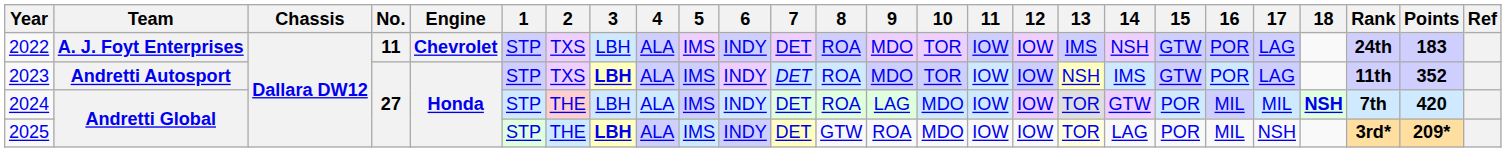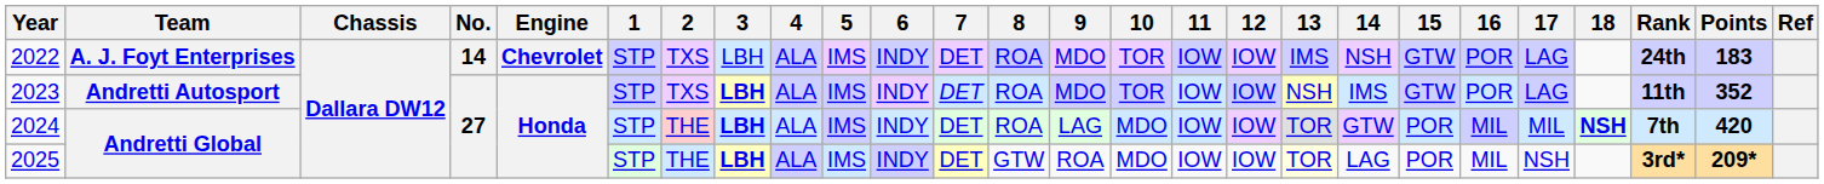 <table class="wikitable" style="text-align:center; font-size:85%">
 <tr>
 <th>Year</th>
 <th>Team</th>
 <th>Chassis</th>
 <th>No.</th>
 <th>Engine</th>
 <th>1</th>
 <th>2</th>
 <th>3</th>
 <th>4</th>
 <th>5</th>
 <th>6</th>
 <th>7</th>
 <th>8</th>
 <th>9</th>
 <th>10</th>
 <th>11</th>
 <th>12</th>
 <th>13</th>
 <th>14</th>
 <th>15</th>
 <th>16</th>
 <th>17</th>
 <th>18</th>
 <th>Rank</th>
 <th>Points</th>
 <th>Ref</th>
 </tr>
 <tr>
 <td><a href='#'>2022</a></td>
 <th nowrap><a href='#'>A. J. Foyt Enterprises</a></th>
 <th rowspan=4 nowrap><a href='#'>Dallara DW12</a></th>
-<th>11</th>
+<th>14</th>
 <th rowspan=1><a href='#'>Chevrolet</a></th>
 <td style="background:#CFCFFF;"><a href='#'>STP</a><br></td>
 <td style="background:#EFCFFF;"><a href='#'>TXS</a><br></td>
 <td style="background:#CFEAFF;"><a href='#'>LBH</a><br></td>
 <td style="background:#CFCFFF;"><a href='#'>ALA</a><br></td>
 <td style="background:#EFCFFF;"><a href='#'>IMS</a><br></td>
 <td style="background:#CFCFFF;"><a href='#'>INDY</a><br></td>
 <td style="background:#EFCFFF;"><a href='#'>DET</a><br></td>
 <td style="background:#CFCFFF;"><a href='#'>ROA</a><br></td>
 <td style="background:#EFCFFF;"><a href='#'>MDO</a><br></td>
 <td style="background:#EFCFFF;"><a href='#'>TOR</a><br></td>
 <td style="background:#CFCFFF;"><a href='#'>IOW</a><br></td>
 <td style="background:#EFCFFF;"><a href='#'>IOW</a><br></td>
 <td style="background:#CFCFFF;"><a href='#'>IMS</a><br></td>
 <td style="background:#EFCFFF;"><a href='#'>NSH</a><br></td>
 <td style="background:#CFCFFF;"><a href='#'>GTW</a><br></td>
 <td style="background:#CFCFFF;"><a href='#'>POR</a><br></td>
 <td style="background:#CFCFFF;"><a href='#'>LAG</a><br></td>
 <td></td>
 <th style="background:#CFCFFF;">24th</th>
 <th style="background:#CFCFFF;">183</th>
 <th></th>
 </tr>
 <tr>
 <td><a href='#'>2023</a></td>
 <th nowrap><a href='#'>Andretti Autosport</a></th>
 <th rowspan=3>27</th>
 <th rowspan=3><a href='#'>Honda</a></th>
 <td style="background:#CFCFFF;"><a href='#'>STP</a><br></td>
 <td style="background:#EFCFFF;"><a href='#'>TXS</a><br></td>
 <td style="background:#FFFFBF;"><strong><a href='#'>LBH</a></strong><br></td>
 <td style="background:#CFCFFF;"><a href='#'>ALA</a><br></td>
 <td style="background:#CFCFFF;"><a href='#'>IMS</a><br></td>
 <td style="background:#EFCFFF;"><a href='#'>INDY</a><br></td>
 <td style="background:#CFEAFF;"><em><a href='#'>DET</a></em><br></td>
 <td style="background:#CFEAFF;"><a href='#'>ROA</a><br></td>
 <td style="background:#CFCFFF;"><a href='#'>MDO</a><br></td>
 <td style="background:#CFCFFF;"><a href='#'>TOR</a><br></td>
 <td style="background:#CFEAFF;"><a href='#'>IOW</a><br></td>
 <td style="background:#CFCFFF;"><a href='#'>IOW</a><br></td>
 <td style="background:#FFFFBF;"><a href='#'>NSH</a><br></td>
 <td style="background:#CFEAFF;"><a href='#'>IMS</a><br></td>
 <td style="background:#CFCFFF;"><a href='#'>GTW</a><br></td>
 <td style="background:#CFEAFF;"><a href='#'>POR</a><br></td>
 <td style="background:#CFCFFF;"><a href='#'>LAG</a><br></td>
 <td></td>
 <th style="background:#CFCFFF;">11th</th>
 <th style="background:#CFCFFF;">352</th>
 <th></th>
 </tr>
 <tr>
 <td><a href='#'>2024</a></td>
 <th rowspan=2><a href='#'>Andretti Global</a></th>
 <td style="background:#CFEAFF;"><a href='#'>STP</a><br></td>
 <td style="background:#FFCFCF;"><a href='#'>THE</a><br></td>
-<td style="background:#CFEAFF;"><a href='#'>LBH</a><br></td>
+<td style="background:#CFEAFF;"><strong><a href='#'>LBH</a><br></strong></td>
 <td style="background:#CFEAFF;"><a href='#'>ALA</a><br></td>
 <td style="background:#CFCFFF;"><a href='#'>IMS</a><br></td>
 <td style="background:#CFEAFF;"><a href='#'>INDY</a><br></td>
 <td style="background:#DFFFDF;"><a href='#'>DET</a><br></td>
 <td style="background:#DFFFDF;"><a href='#'>ROA</a><br></td>
 <td style="background:#DFFFDF;"><a href='#'>LAG</a><br></td>
 <td style="background:#CFEAFF;"><a href='#'>MDO</a><br></td>
 <td style="background:#CFEAFF;"><a href='#'>IOW</a><br></td>
 <td style="background:#EFCFFF;"><a href='#'>IOW</a><br></td>
 <td style="background:#DFDFDF;"><a href='#'>TOR</a><br></td>
 <td style="background:#EFCFFF;"><a href='#'>GTW</a><br></td>
 <td style="background:#CFEAFF;"><a href='#'>POR</a><br></td>
 <td style="background:#CFCFFF;"><a href='#'>MIL</a><br></td>
 <td style="background:#CFEAFF;"><a href='#'>MIL</a><br></td>
 <td style="background:#DFFFDF;"><strong><a href='#'>NSH</a></strong><br></td>
 <th style="background:#CFEAFF;">7th</th>
 <th style="background:#CFEAFF;">420</th>
 <th></th>
 </tr>
 <tr>
 <td><a href='#'>2025</a></td>
 <td style="background:#DFFFDF;"><a href='#'>STP</a><br></td>
 <td style="background:#CFEAFF;"><a href='#'>THE</a><br></td>
 <td style="background:#FFFFBF;"><strong><a href='#'>LBH</a></strong><br></td>
 <td style="background:#CFCFFF;"><a href='#'>ALA</a><br></td>
 <td style="background:#CFEAFF;"><a href='#'>IMS</a><br></td>
 <td style="background:#CFCFFF;"><a href='#'>INDY</a><br></td>
 <td style="background:#FFFFBF;"><a href='#'>DET</a><br></td>
 <td><a href='#'>GTW</a><br></td>
 <td><a href='#'>ROA</a><br></td>
 <td><a href='#'>MDO</a><br></td>
 <td><a href='#'>IOW</a><br></td>
 <td><a href='#'>IOW</a><br></td>
 <td style="background: lightyellow;"><a href='#'>TOR</a><br></td>
 <td><a href='#'>LAG</a><br></td>
 <td><a href='#'>POR</a><br></td>
 <td><a href='#'>MIL</a><br></td>
 <td><a href='#'>NSH</a><br></td>
 <td></td>
 <th style="background:#FFDF9F;">3rd*</th>
 <th style="background:#FFDF9F;">209*</th>
 <th></th>
 </tr>
 </table>
